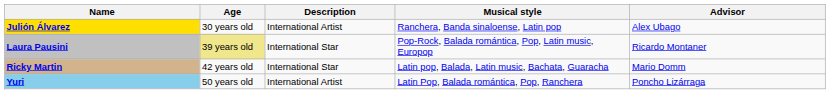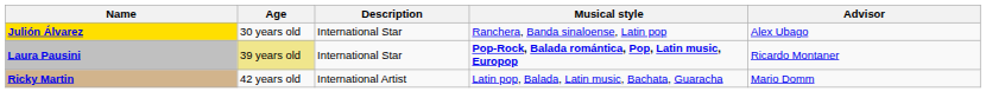 <table class="wikitable" style="font-size:90%; width:100%">
 <tr>
 <th width="15%">Name</th>
 <th width="05%">Age</th>
 <th width="10%">Description</th>
 <th width="18%">Musical style</th>
 <th width="15%">Advisor</th>
 </tr>
 <tr>
 <td style="background:#FFDF00"><strong><a href='#'>Julión Álvarez</a></strong></td>
 <td>30 years old</td>
-<td>International Artist</td>
+<td>International Star</td>
 <td><a href='#'>Ranchera</a>, <a href='#'>Banda sinaloense</a>, <a href='#'>Latin pop</a></td>
 <td><a href='#'>Alex Ubago</a></td>
 </tr>
 <tr>
 <td style="background:silver"><strong><a href='#'>Laura Pausini</a></strong></td>
 <td style="background: khaki;">39 years old</td>
 <td>International Star</td>
-<td><a href='#'>Pop-Rock</a>, <a href='#'>Balada romántica</a>, <a href='#'>Pop</a>, <a href='#'>Latin music</a>, <a href='#'>Europop</a></td>
+<td><strong><a href='#'>Pop-Rock</a>, <a href='#'>Balada romántica</a>, <a href='#'>Pop</a>, <a href='#'>Latin music</a>, <a href='#'>Europop</a></strong></td>
 <td><a href='#'>Ricardo Montaner</a></td>
 </tr>
 <tr>
 <td style="background:tan"><strong><a href='#'>Ricky Martin</a></strong></td>
 <td>42 years old</td>
-<td>International Star</td>
+<td>International Artist</td>
 <td><a href='#'>Latin pop</a>, <a href='#'>Balada</a>, <a href='#'>Latin music</a>, <a href='#'>Bachata</a>, <a href='#'>Guaracha</a></td>
 <td><a href='#'>Mario Domm</a></td>
 </tr>
-<tr>
-<td style="background:skyblue"><strong><a href='#'>Yuri</a></strong></td>
-<td>50 years old</td>
-<td>International Artist</td>
-<td><a href='#'>Latin Pop</a>, <a href='#'>Balada romántica</a>, <a href='#'>Pop</a>, <a href='#'>Ranchera</a></td>
-<td><a href='#'>Poncho Lizárraga</a></td>
-</tr>
 </table>
